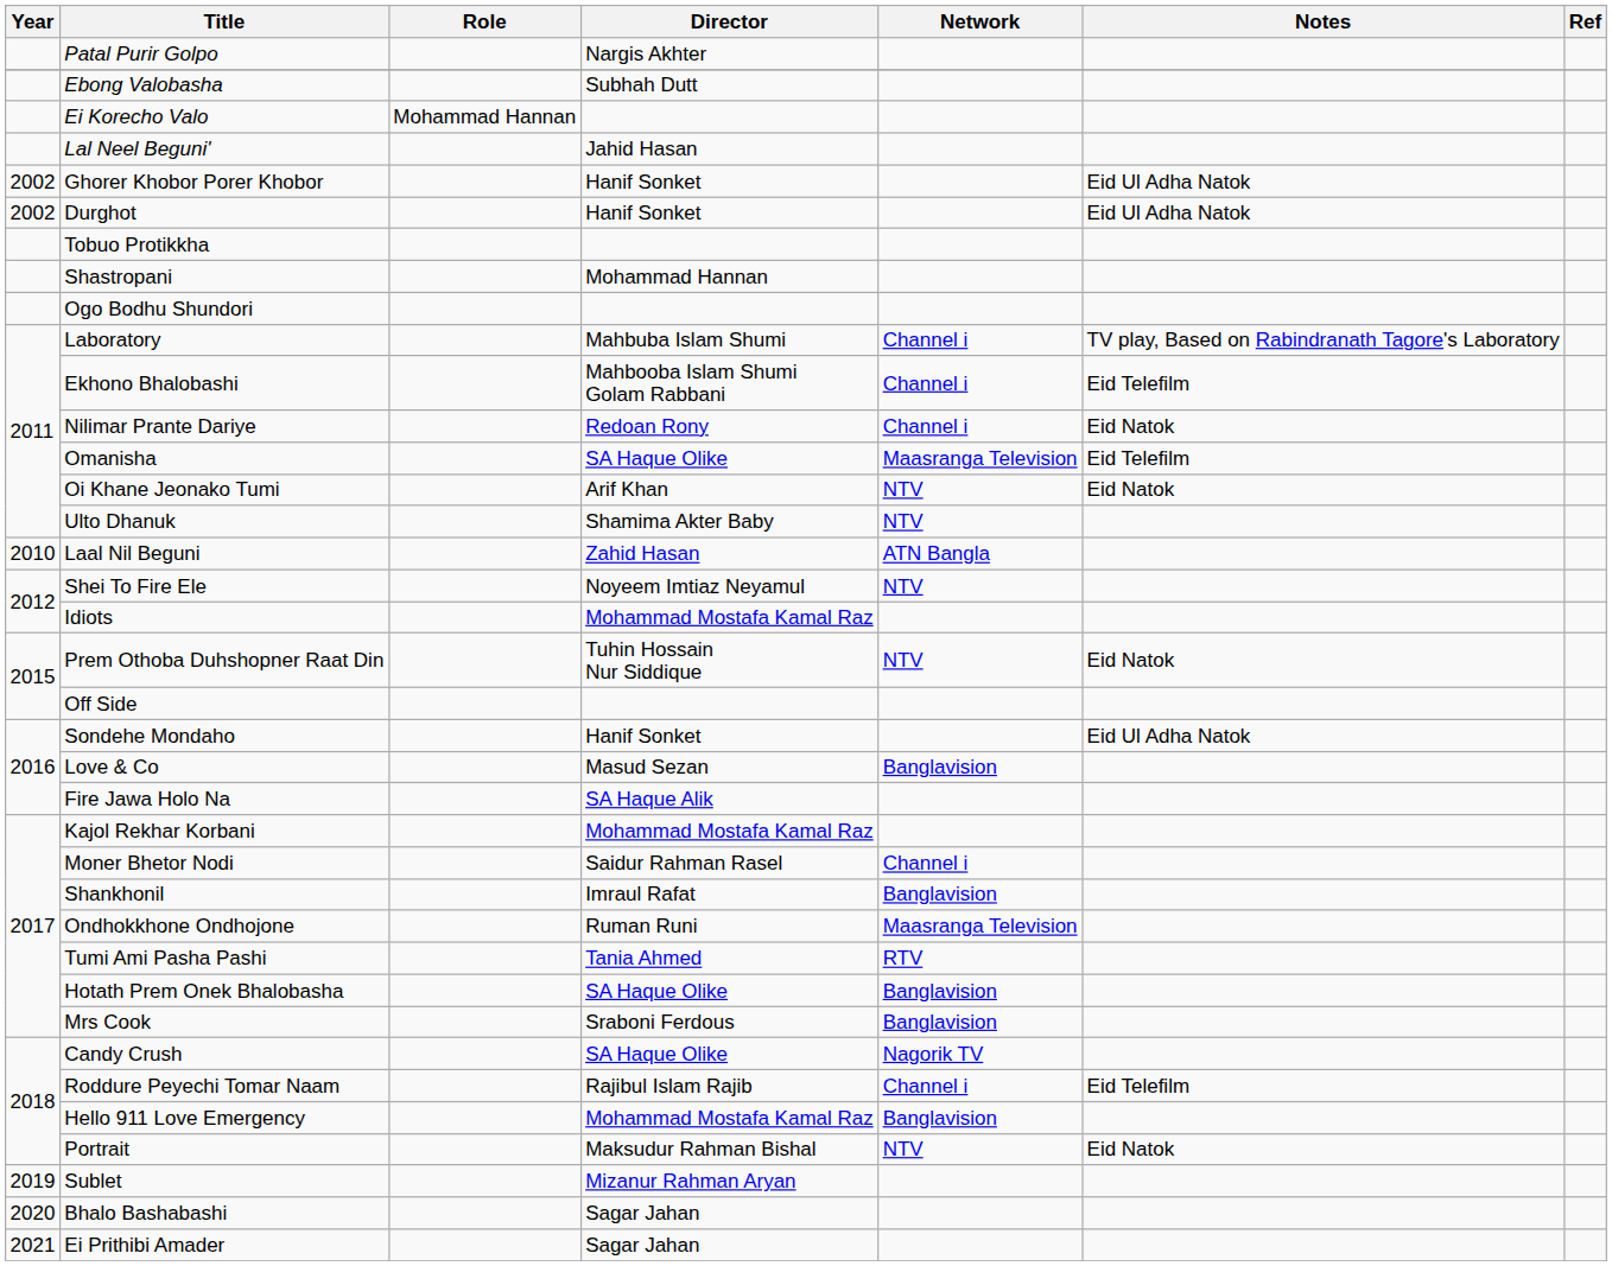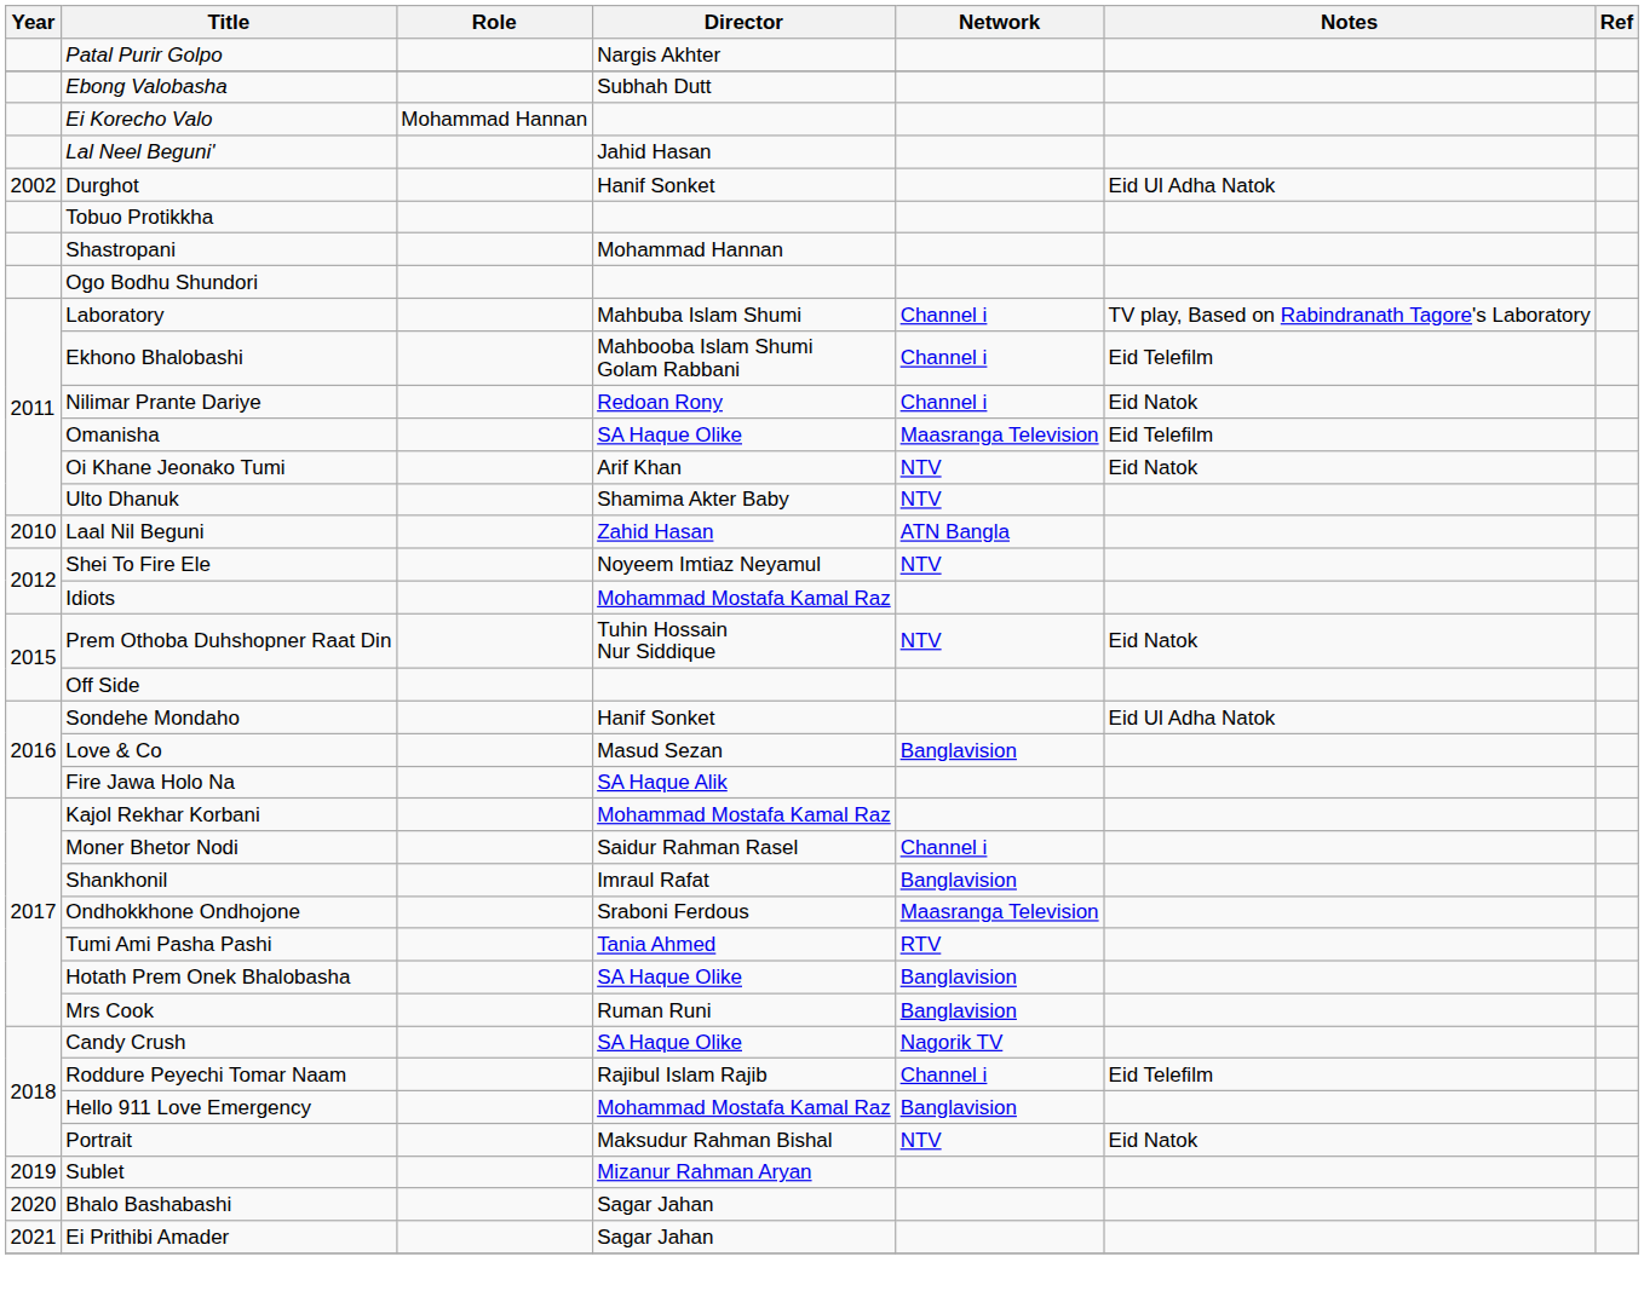 <table class="wikitable sortable" style="font-size:90%">
 <tr style="text-align:center;">
 <th>Year</th>
 <th>Title</th>
 <th>Role</th>
 <th>Director</th>
 <th>Network</th>
 <th>Notes</th>
 <th>Ref</th>
 </tr>
 <tr>
 <td rowspan="1"></td>
 <td><em>Patal Purir Golpo</em></td>
 <td></td>
 <td>Nargis Akhter</td>
 <td></td>
 <td></td>
 <td></td>
 </tr>
 <tr>
 </tr>
 <tr>
 <td rowspan="1"></td>
 <td><em>Ebong Valobasha</em></td>
 <td></td>
 <td>Subhah Dutt</td>
 <td></td>
 <td></td>
 <td></td>
 </tr>
 <tr>
 <td rowspan="1"></td>
 <td><em>Ei Korecho Valo</em></td>
 <td>Mohammad Hannan</td>
 <td></td>
 <td></td>
 <td></td>
 </tr>
 <tr>
 <td rowspan="1"></td>
 <td><em>Lal Neel Beguni'</td>
 <td></td>
 <td>Jahid Hasan</td>
 <td></td>
 <td></td>
-<td></td>
-</tr>
-<tr>
-<td rowspan="1">2002</td>
-<td></em>Ghorer Khobor Porer Khobor<em></td>
-<td></td>
-<td>Hanif Sonket</td>
-<td></td>
-<td>Eid Ul Adha Natok</td>
 <td></td>
 </tr>
 <tr>
 <td rowspan="1">2002</td>
 <td></em>Durghot<em></td>
 <td></td>
 <td>Hanif Sonket</td>
 <td></td>
 <td>Eid Ul Adha Natok</td>
 <td></td>
 </tr>
 <tr>
 <td rowspan="1"></td>
 <td></em>Tobuo Protikkha<em></td>
 <td></td>
 <td></td>
 <td></td>
 <td></td>
 <td></td>
 </tr>
 <tr>
 <td rowspan="1"></td>
 <td></em>Shastropani<em></td>
 <td></td>
 <td>Mohammad Hannan</td>
 <td></td>
 <td></td>
 <td></td>
 </tr>
 <tr>
 <td rowspan="1"></td>
 <td></em>Ogo Bodhu Shundori<em></td>
 <td></td>
 <td></td>
 <td></td>
 <td></td>
 <td></td>
 </tr>
 <tr>
 <td rowspan="6">2011</td>
 <td></em>Laboratory<em></td>
 <td></td>
 <td>Mahbuba Islam Shumi</td>
 <td><a href='#'>Channel i</a></td>
 <td>TV play, Based on <a href='#'>Rabindranath Tagore</a>'s Laboratory</td>
 <td></td>
 </tr>
 <tr>
 <td></em>Ekhono Bhalobashi<em></td>
 <td></td>
 <td>Mahbooba Islam Shumi <br> Golam Rabbani</td>
 <td><a href='#'>Channel i</a></td>
 <td>Eid Telefilm</td>
 <td></td>
 </tr>
 <tr>
 <td></em>Nilimar Prante Dariye<em></td>
 <td></td>
 <td><a href='#'>Redoan Rony</a></td>
 <td><a href='#'>Channel i</a></td>
 <td>Eid Natok</td>
 <td></td>
 </tr>
 <tr>
 <td></em>Omanisha<em></td>
 <td></td>
 <td><a href='#'>SA Haque Olike</a></td>
 <td><a href='#'>Maasranga Television</a></td>
 <td>Eid Telefilm</td>
 <td></td>
 </tr>
 <tr>
 <td></em>Oi Khane Jeonako Tumi<em></td>
 <td></td>
 <td>Arif Khan</td>
 <td><a href='#'>NTV</a></td>
 <td>Eid Natok</td>
 <td></td>
 </tr>
 <tr>
 <td></em>Ulto Dhanuk<em></td>
 <td></td>
 <td>Shamima Akter Baby</td>
 <td><a href='#'>NTV</a></td>
 <td></td>
 <td></td>
 </tr>
 <tr>
 <td>2010</td>
 <td></em>Laal Nil Beguni<em></td>
 <td></td>
 <td><a href='#'>Zahid Hasan</a></td>
 <td><a href='#'>ATN Bangla</a></td>
 <td></td>
 <td></td>
 </tr>
 <tr>
 <td rowspan="2">2012</td>
 <td></em>Shei To Fire Ele<em></td>
 <td></td>
 <td>Noyeem Imtiaz Neyamul</td>
 <td><a href='#'>NTV</a></td>
 <td></td>
 <td></td>
 </tr>
 <tr>
 <td></em>Idiots<em></td>
 <td></td>
 <td><a href='#'>Mohammad Mostafa Kamal Raz</a></td>
 <td></td>
 <td></td>
 <td></td>
 </tr>
 <tr>
 <td rowspan="2">2015</td>
 <td></em>Prem Othoba Duhshopner Raat Din<em></td>
 <td></td>
 <td>Tuhin Hossain <br> Nur Siddique</td>
 <td><a href='#'>NTV</a></td>
 <td>Eid Natok</td>
 <td></td>
 </tr>
 <tr>
 <td></em>Off Side<em></td>
 <td></td>
 <td></td>
 <td></td>
 <td></td>
 <td></td>
 </tr>
 <tr>
 <td rowspan="3">2016</td>
 <td></em>Sondehe Mondaho<em></td>
 <td></td>
 <td>Hanif Sonket</td>
 <td></td>
 <td>Eid Ul Adha Natok</td>
 <td></td>
 </tr>
 <tr>
 <td></em>Love & Co<em></td>
 <td></td>
 <td>Masud Sezan</td>
 <td><a href='#'>Banglavision</a></td>
 <td></td>
 <td></td>
 </tr>
 <tr>
 <td></em>Fire Jawa Holo Na<em></td>
 <td></td>
 <td><a href='#'>SA Haque Alik</a></td>
 <td></td>
 <td></td>
 <td></td>
 </tr>
 <tr>
 <td rowspan="7">2017</td>
 <td></em>Kajol Rekhar Korbani<em></td>
 <td></td>
 <td><a href='#'>Mohammad Mostafa Kamal Raz</a></td>
 <td></td>
 <td></td>
 <td></td>
 </tr>
 <tr>
 <td></em>Moner Bhetor Nodi<em></td>
 <td></td>
 <td>Saidur Rahman Rasel</td>
 <td><a href='#'>Channel i</a></td>
 <td></td>
 <td></td>
 </tr>
 <tr>
 <td></em>Shankhonil<em></td>
 <td></td>
 <td>Imraul Rafat</td>
 <td><a href='#'>Banglavision</a></td>
 <td></td>
 <td></td>
 </tr>
 <tr>
 <td></em>Ondhokkhone Ondhojone<em></td>
 <td></td>
-<td>Ruman Runi</td>
+<td>Sraboni Ferdous</td>
 <td><a href='#'>Maasranga Television</a></td>
 <td></td>
 <td></td>
 </tr>
 <tr>
 <td></em>Tumi Ami Pasha Pashi<em></td>
 <td></td>
 <td><a href='#'>Tania Ahmed</a></td>
 <td><a href='#'>RTV</a></td>
 <td></td>
 <td></td>
 </tr>
 <tr>
 <td></em>Hotath Prem Onek Bhalobasha<em></td>
 <td></td>
 <td><a href='#'>SA Haque Olike</a></td>
 <td><a href='#'>Banglavision</a></td>
 <td></td>
 <td></td>
 </tr>
 <tr>
 <td></em>Mrs Cook<em></td>
 <td></td>
-<td>Sraboni Ferdous</td>
+<td>Ruman Runi</td>
 <td><a href='#'>Banglavision</a></td>
 <td></td>
 <td></td>
 </tr>
 <tr>
 <td rowspan="4">2018</td>
 <td></em>Candy Crush<em></td>
 <td></td>
 <td><a href='#'>SA Haque Olike</a></td>
 <td><a href='#'>Nagorik TV</a></td>
 <td></td>
 <td></td>
 </tr>
 <tr>
 <td></em>Roddure Peyechi Tomar Naam<em></td>
 <td></td>
 <td>Rajibul Islam Rajib</td>
 <td><a href='#'>Channel i</a></td>
 <td>Eid Telefilm</td>
 <td></td>
 </tr>
 <tr>
 <td></em>Hello 911 Love Emergency<em></td>
 <td></td>
 <td><a href='#'>Mohammad Mostafa Kamal Raz</a></td>
 <td><a href='#'>Banglavision</a></td>
 <td></td>
 <td></td>
 </tr>
 <tr>
 <td></em>Portrait<em></td>
 <td></td>
 <td>Maksudur Rahman Bishal</td>
 <td><a href='#'>NTV</a></td>
 <td>Eid Natok</td>
 <td></td>
 </tr>
 <tr>
 <td rowspan="1">2019</td>
 <td></em>Sublet<em></td>
 <td></td>
 <td><a href='#'>Mizanur Rahman Aryan</a></td>
 <td></td>
 <td></td>
 <td></td>
 </tr>
 <tr>
 <td>2020</td>
 <td></em>Bhalo Bashabashi<em></td>
 <td></td>
 <td>Sagar Jahan</td>
 <td></td>
 <td></td>
 <td></td>
 </tr>
 <tr>
 <td>2021</td>
 <td></em>Ei Prithibi Amader<em></td>
 <td></td>
 <td>Sagar Jahan</td>
 <td></td>
 <td></td>
 <td></td>
 </tr>
 <tr>
 </tr>
 </table>
